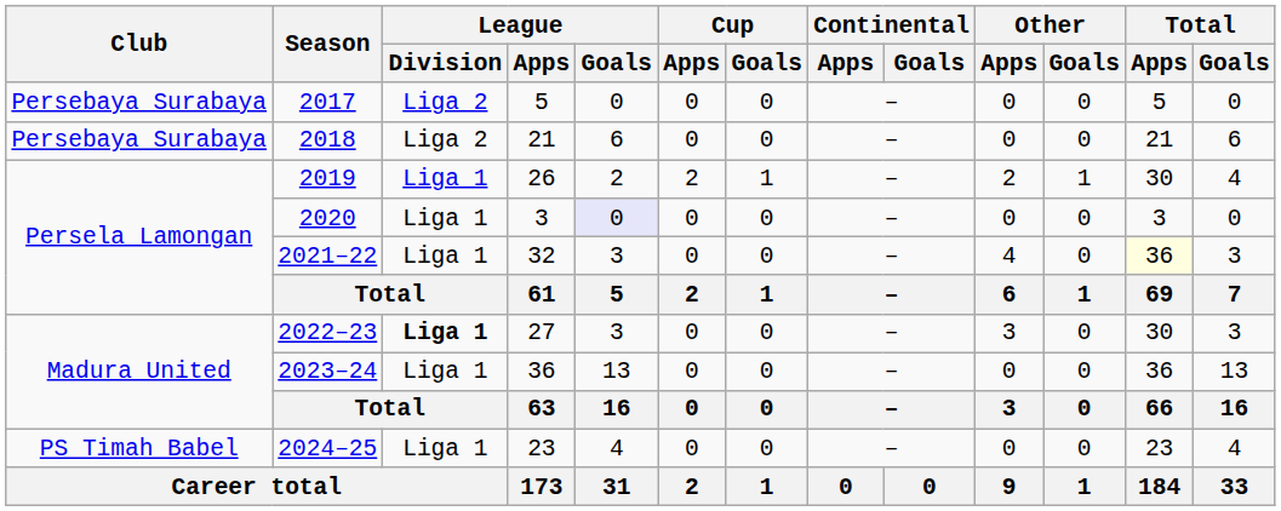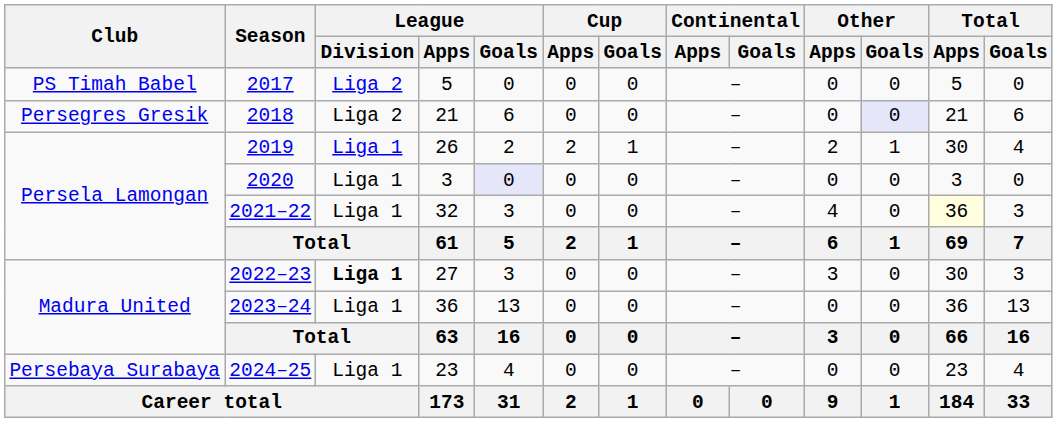 <table class="wikitable" style="text-align: center">
 <tr>
 <th rowspan="2">Club</th>
 <th rowspan="2">Season</th>
 <th colspan="3">League</th>
 <th colspan="2">Cup</th>
 <th colspan="2">Continental</th>
 <th colspan="2">Other</th>
 <th colspan="2">Total</th>
 </tr>
 <tr>
 <th>Division</th>
 <th>Apps</th>
 <th>Goals</th>
 <th>Apps</th>
 <th>Goals</th>
 <th>Apps</th>
 <th>Goals</th>
 <th>Apps</th>
 <th>Goals</th>
 <th>Apps</th>
 <th>Goals</th>
 </tr>
 <tr>
-<td rowspan="1"><a href='#'>Persebaya Surabaya</a></td>
+<td><a href='#'>PS Timah Babel</a></td>
 <td><a href='#'>2017</a></td>
 <td rowspan="1" valign="center"><a href='#'>Liga 2</a></td>
 <td>5</td>
 <td>0</td>
 <td>0</td>
 <td>0</td>
 <td colspan="2">–</td>
 <td>0</td>
 <td>0</td>
 <td>5</td>
 <td>0</td>
 </tr>
 <tr>
-<td rowspan="1"><a href='#'>Persebaya Surabaya</a></td>
+<td><a href='#'>Persegres Gresik</a></td>
 <td><a href='#'>2018</a></td>
 <td rowspan="1" valign="center">Liga 2</td>
 <td>21</td>
 <td>6</td>
 <td>0</td>
 <td>0</td>
 <td colspan="2">–</td>
 <td>0</td>
-<td>0</td>
+<td style="background: lavender;">0</td>
 <td>21</td>
 <td>6</td>
 </tr>
 <tr>
 <td rowspan="4"><a href='#'>Persela Lamongan</a></td>
 <td><a href='#'>2019</a></td>
 <td rowspan="1" valign="center"><a href='#'>Liga 1</a></td>
 <td>26</td>
 <td>2</td>
 <td>2</td>
 <td>1</td>
 <td colspan="2">–</td>
 <td>2</td>
 <td>1</td>
 <td>30</td>
 <td>4</td>
 </tr>
 <tr>
 <td><a href='#'>2020</a></td>
 <td rowspan="1" valign="center">Liga 1</td>
 <td>3</td>
 <td style="background: lavender;">0</td>
 <td>0</td>
 <td>0</td>
 <td colspan="2">–</td>
 <td>0</td>
 <td>0</td>
 <td>3</td>
 <td>0</td>
 </tr>
 <tr>
 <td><a href='#'>2021–22</a></td>
 <td rowspan="1" valign="center">Liga 1</td>
 <td>32</td>
 <td>3</td>
 <td>0</td>
 <td>0</td>
 <td colspan="2">–</td>
 <td>4</td>
 <td>0</td>
 <td style="background: lightyellow;">36</td>
 <td>3</td>
 </tr>
 <tr>
 <th colspan="2">Total</th>
 <th>61</th>
 <th>5</th>
 <th>2</th>
 <th>1</th>
 <th colspan="2">–</th>
 <th>6</th>
 <th>1</th>
 <th>69</th>
 <th>7</th>
 </tr>
 <tr>
 <td rowspan="3"><a href='#'>Madura United</a></td>
 <td><a href='#'>2022–23</a></td>
 <td rowspan="1"><strong>Liga 1</strong></td>
 <td>27</td>
 <td>3</td>
 <td>0</td>
 <td>0</td>
 <td colspan="2">–</td>
 <td>3</td>
 <td>0</td>
 <td>30</td>
 <td>3</td>
 </tr>
 <tr>
 <td><a href='#'>2023–24</a></td>
 <td rowspan="1">Liga 1</td>
 <td>36</td>
 <td>13</td>
 <td>0</td>
 <td>0</td>
 <td colspan="2">–</td>
 <td>0</td>
 <td>0</td>
 <td>36</td>
 <td>13</td>
 </tr>
 <tr>
 <th colspan="2">Total</th>
 <th>63</th>
 <th>16</th>
 <th>0</th>
 <th>0</th>
 <th colspan="2">–</th>
 <th>3</th>
 <th>0</th>
 <th>66</th>
 <th>16</th>
 </tr>
 <tr>
-<td><a href='#'>PS Timah Babel</a></td>
+<td rowspan="1"><a href='#'>Persebaya Surabaya</a></td>
 <td><a href='#'>2024–25</a></td>
 <td rowspan="1">Liga 1</td>
 <td>23</td>
 <td>4</td>
 <td>0</td>
 <td>0</td>
 <td colspan="2">–</td>
 <td>0</td>
 <td>0</td>
 <td>23</td>
 <td>4</td>
 </tr>
 <tr>
 <th colspan=3>Career total</th>
 <th>173</th>
 <th>31</th>
 <th>2</th>
 <th>1</th>
 <th>0</th>
 <th>0</th>
 <th>9</th>
 <th>1</th>
 <th>184</th>
 <th>33</th>
 </tr>
 </table>
